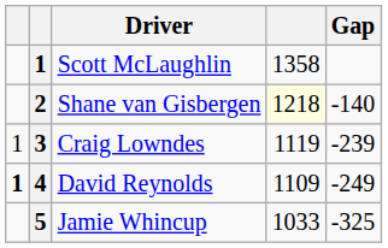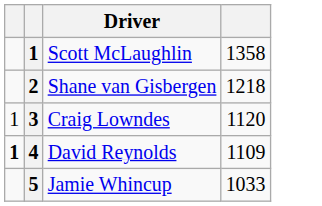 <table class="wikitable" style="font-size: 95%;">
 <tr>
 <th></th>
 <th></th>
 <th>Driver</th>
 <th></th>
-<th>Gap</th>
 </tr>
 <tr>
 <td align="left"></td>
 <th>1</th>
 <td> <a href='#'>Scott McLaughlin</a></td>
 <td align="right">1358</td>
-<td align="right"></td>
 </tr>
 <tr>
 <td align="left"></td>
 <th>2</th>
 <td> <a href='#'>Shane van Gisbergen</a></td>
-<td align="right" style="background: lightyellow;">1218</td>
-<td align="right">-140</td>
+<td align="right">1218</td>
 </tr>
 <tr>
 <td align="left"> 1</td>
 <th>3</th>
 <td> <a href='#'>Craig Lowndes</a></td>
-<td align="right">1119</td>
-<td align="right">-239</td>
+<td align="right">1120</td>
 </tr>
 <tr>
 <td align="left"><strong> 1</strong></td>
 <th>4</th>
 <td> <a href='#'>David Reynolds</a></td>
 <td align="right">1109</td>
-<td align="right">-249</td>
 </tr>
 <tr>
 <td align="left"></td>
 <th>5</th>
 <td> <a href='#'>Jamie Whincup</a></td>
 <td align="right">1033</td>
-<td align="right">-325</td>
 </tr>
 </table>
